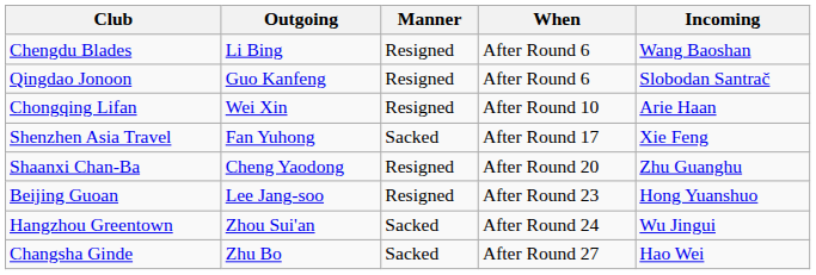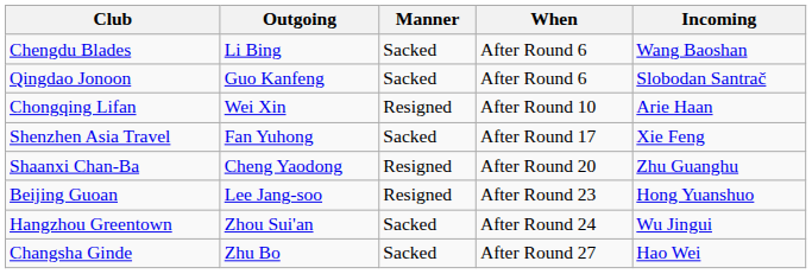 <table class=wikitable width=55%>
 <tr>
 <th>Club</th>
 <th>Outgoing</th>
 <th>Manner</th>
 <th>When</th>
 <th>Incoming</th>
 </tr>
 <tr>
 <td><a href='#'>Chengdu Blades</a></td>
 <td> <a href='#'>Li Bing</a></td>
-<td>Resigned</td>
+<td>Sacked</td>
 <td>After Round 6</td>
 <td> <a href='#'>Wang Baoshan</a></td>
 </tr>
 <tr>
 <td><a href='#'>Qingdao Jonoon</a></td>
 <td> <a href='#'>Guo Kanfeng</a></td>
-<td>Resigned</td>
+<td>Sacked</td>
 <td>After Round 6</td>
 <td> <a href='#'>Slobodan Santrač</a></td>
 </tr>
 <tr>
 <td><a href='#'>Chongqing Lifan</a></td>
 <td> <a href='#'>Wei Xin</a></td>
 <td>Resigned</td>
 <td>After Round 10</td>
 <td> <a href='#'>Arie Haan</a></td>
 </tr>
 <tr>
 <td><a href='#'>Shenzhen Asia Travel</a></td>
 <td> <a href='#'>Fan Yuhong</a></td>
 <td>Sacked</td>
 <td>After Round 17</td>
 <td> <a href='#'>Xie Feng</a></td>
 </tr>
 <tr>
 <td><a href='#'>Shaanxi Chan-Ba</a></td>
 <td> <a href='#'>Cheng Yaodong</a></td>
 <td>Resigned</td>
 <td>After Round 20</td>
 <td> <a href='#'>Zhu Guanghu</a></td>
 </tr>
 <tr>
 <td><a href='#'>Beijing Guoan</a></td>
 <td> <a href='#'>Lee Jang-soo</a></td>
 <td>Resigned</td>
 <td>After Round 23</td>
 <td> <a href='#'>Hong Yuanshuo</a></td>
 </tr>
 <tr>
 <td><a href='#'>Hangzhou Greentown</a></td>
 <td> <a href='#'>Zhou Sui'an</a></td>
 <td>Sacked</td>
 <td>After Round 24</td>
 <td> <a href='#'>Wu Jingui</a></td>
 </tr>
 <tr>
 <td><a href='#'>Changsha Ginde</a></td>
 <td> <a href='#'>Zhu Bo</a></td>
 <td>Sacked</td>
 <td>After Round 27</td>
 <td> <a href='#'>Hao Wei</a></td>
 </tr>
 </table>
